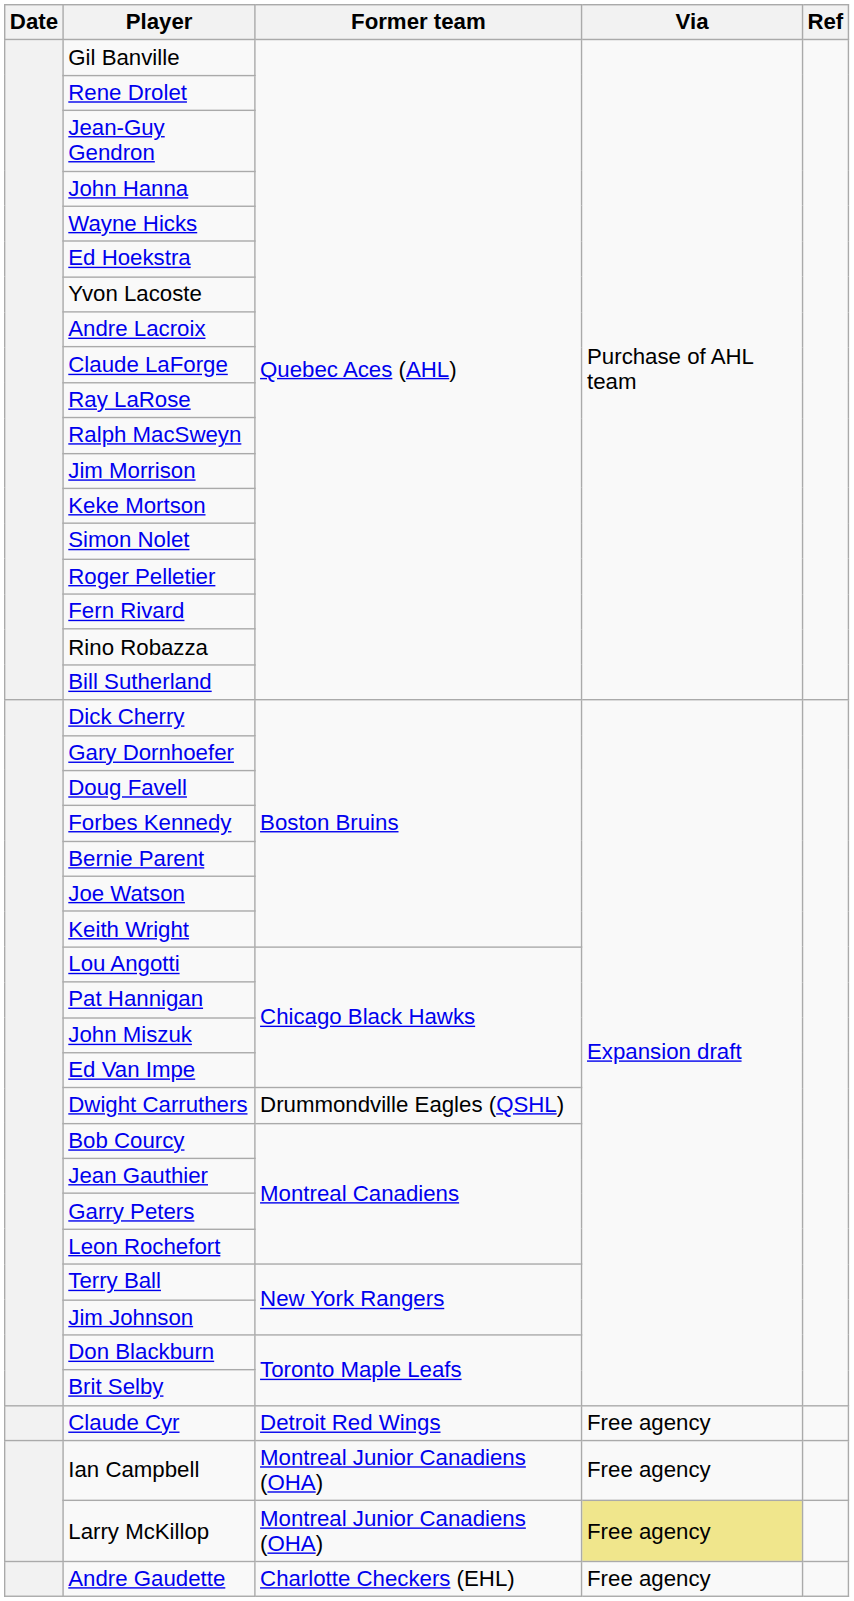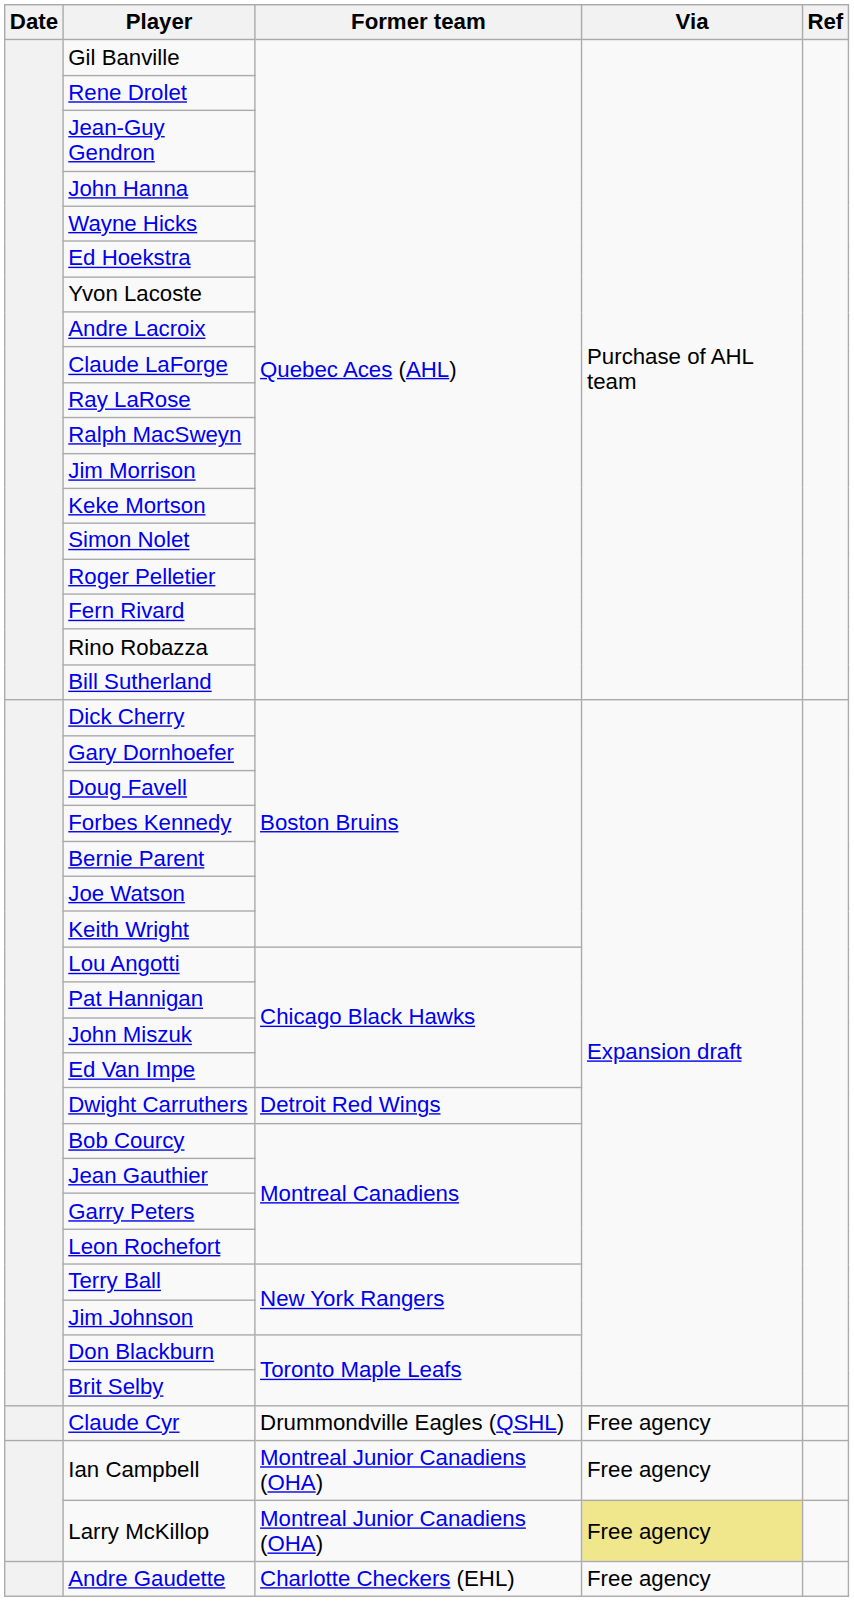 <table class="wikitable plainrowheaders">
 <tr style="background:#ddd; text-align:center;">
 <th>Date</th>
 <th>Player</th>
 <th>Former team</th>
 <th>Via</th>
 <th>Ref</th>
 </tr>
 <tr>
 <th scope="row" rowspan=18></th>
 <td>Gil Banville</td>
 <td rowspan=18><a href='#'>Quebec Aces</a> (<a href='#'>AHL</a>)</td>
 <td rowspan=18>Purchase of AHL team</td>
 <td rowspan=18></td>
 </tr>
 <tr>
 <td><a href='#'>Rene Drolet</a></td>
 </tr>
 <tr>
 <td><a href='#'>Jean-Guy Gendron</a></td>
 </tr>
 <tr>
 <td><a href='#'>John Hanna</a></td>
 </tr>
 <tr>
 <td><a href='#'>Wayne Hicks</a></td>
 </tr>
 <tr>
 <td><a href='#'>Ed Hoekstra</a></td>
 </tr>
 <tr>
 <td>Yvon Lacoste</td>
 </tr>
 <tr>
 <td><a href='#'>Andre Lacroix</a></td>
 </tr>
 <tr>
 <td><a href='#'>Claude LaForge</a></td>
 </tr>
 <tr>
 <td><a href='#'>Ray LaRose</a></td>
 </tr>
 <tr>
 <td><a href='#'>Ralph MacSweyn</a></td>
 </tr>
 <tr>
 <td><a href='#'>Jim Morrison</a></td>
 </tr>
 <tr>
 <td><a href='#'>Keke Mortson</a></td>
 </tr>
 <tr>
 <td><a href='#'>Simon Nolet</a></td>
 </tr>
 <tr>
 <td><a href='#'>Roger Pelletier</a></td>
 </tr>
 <tr>
 <td><a href='#'>Fern Rivard</a></td>
 </tr>
 <tr>
 <td>Rino Robazza</td>
 </tr>
 <tr>
 <td><a href='#'>Bill Sutherland</a></td>
 </tr>
 <tr>
 <th scope="row" rowspan=20></th>
 <td><a href='#'>Dick Cherry</a></td>
 <td rowspan=7><a href='#'>Boston Bruins</a></td>
 <td rowspan=20><a href='#'>Expansion draft</a></td>
 <td rowspan=20></td>
 </tr>
 <tr>
 <td><a href='#'>Gary Dornhoefer</a></td>
 </tr>
 <tr>
 <td><a href='#'>Doug Favell</a></td>
 </tr>
 <tr>
 <td><a href='#'>Forbes Kennedy</a></td>
 </tr>
 <tr>
 <td><a href='#'>Bernie Parent</a></td>
 </tr>
 <tr>
 <td><a href='#'>Joe Watson</a></td>
 </tr>
 <tr>
 <td><a href='#'>Keith Wright</a></td>
 </tr>
 <tr>
 <td><a href='#'>Lou Angotti</a></td>
 <td rowspan=4><a href='#'>Chicago Black Hawks</a></td>
 </tr>
 <tr>
 <td><a href='#'>Pat Hannigan</a></td>
 </tr>
 <tr>
 <td><a href='#'>John Miszuk</a></td>
 </tr>
 <tr>
 <td><a href='#'>Ed Van Impe</a></td>
 </tr>
 <tr>
 <td><a href='#'>Dwight Carruthers</a></td>
-<td>Drummondville Eagles (<a href='#'>QSHL</a>)</td>
+<td><a href='#'>Detroit Red Wings</a></td>
 </tr>
 <tr>
 <td><a href='#'>Bob Courcy</a></td>
 <td rowspan=4><a href='#'>Montreal Canadiens</a></td>
 </tr>
 <tr>
 <td><a href='#'>Jean Gauthier</a></td>
 </tr>
 <tr>
 <td><a href='#'>Garry Peters</a></td>
 </tr>
 <tr>
 <td><a href='#'>Leon Rochefort</a></td>
 </tr>
 <tr>
 <td><a href='#'>Terry Ball</a></td>
 <td rowspan=2><a href='#'>New York Rangers</a></td>
 </tr>
 <tr>
 <td><a href='#'>Jim Johnson</a></td>
 </tr>
 <tr>
 <td><a href='#'>Don Blackburn</a></td>
 <td rowspan=2><a href='#'>Toronto Maple Leafs</a></td>
 </tr>
 <tr>
 <td><a href='#'>Brit Selby</a></td>
 </tr>
 <tr>
 <th scope="row"></th>
 <td><a href='#'>Claude Cyr</a></td>
-<td><a href='#'>Detroit Red Wings</a></td>
+<td>Drummondville Eagles (<a href='#'>QSHL</a>)</td>
 <td>Free agency</td>
 <td></td>
 </tr>
 <tr>
 <th scope="row" rowspan="2"></th>
 <td>Ian Campbell</td>
 <td><a href='#'>Montreal Junior Canadiens</a> (<a href='#'>OHA</a>)</td>
 <td>Free agency</td>
 <td></td>
 </tr>
 <tr>
 <td>Larry McKillop</td>
 <td><a href='#'>Montreal Junior Canadiens</a> (<a href='#'>OHA</a>)</td>
 <td style="background: khaki;">Free agency</td>
 <td></td>
 </tr>
 <tr>
 <th scope="row"></th>
 <td><a href='#'>Andre Gaudette</a></td>
 <td><a href='#'>Charlotte Checkers</a> (EHL)</td>
 <td>Free agency</td>
 <td></td>
 </tr>
 </table>
